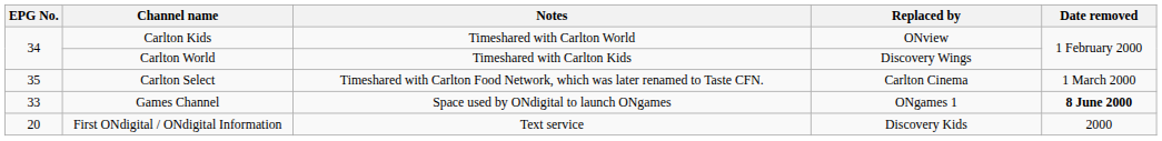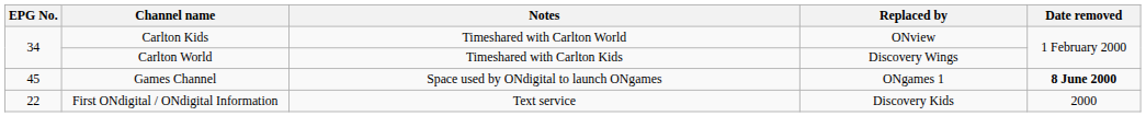 <table class="wikitable sortable" style="font-size:90%; text-align:center; width:100%;">
 <tr>
 <th style="width:5%;">EPG No.</th>
 <th style="width:20%;">Channel name</th>
 <th style="width:45%;">Notes</th>
 <th style="width:20%;">Replaced by</th>
 <th style="width:10%;">Date removed</th>
 </tr>
 <tr>
 <td rowspan="2">34</td>
 <td>Carlton Kids</td>
 <td>Timeshared with Carlton World</td>
 <td>ONview</td>
 <td rowspan="2">1 February 2000</td>
 </tr>
 <tr>
 <td>Carlton World</td>
 <td>Timeshared with Carlton Kids</td>
 <td>Discovery Wings</td>
 </tr>
 <tr>
-<td>35</td>
-<td>Carlton Select</td>
-<td>Timeshared with Carlton Food Network, which was later renamed to Taste CFN.</td>
-<td>Carlton Cinema</td>
-<td>1 March 2000</td>
-</tr>
-<tr>
-<td>33</td>
+<td>45</td>
 <td>Games Channel</td>
 <td>Space used by ONdigital to launch ONgames</td>
 <td>ONgames 1</td>
 <td><strong>8 June 2000</strong></td>
 </tr>
 <tr>
-<td>20</td>
+<td>22</td>
 <td>First ONdigital / ONdigital Information</td>
 <td>Text service</td>
 <td>Discovery Kids</td>
 <td>2000</td>
 </tr>
 </table>
